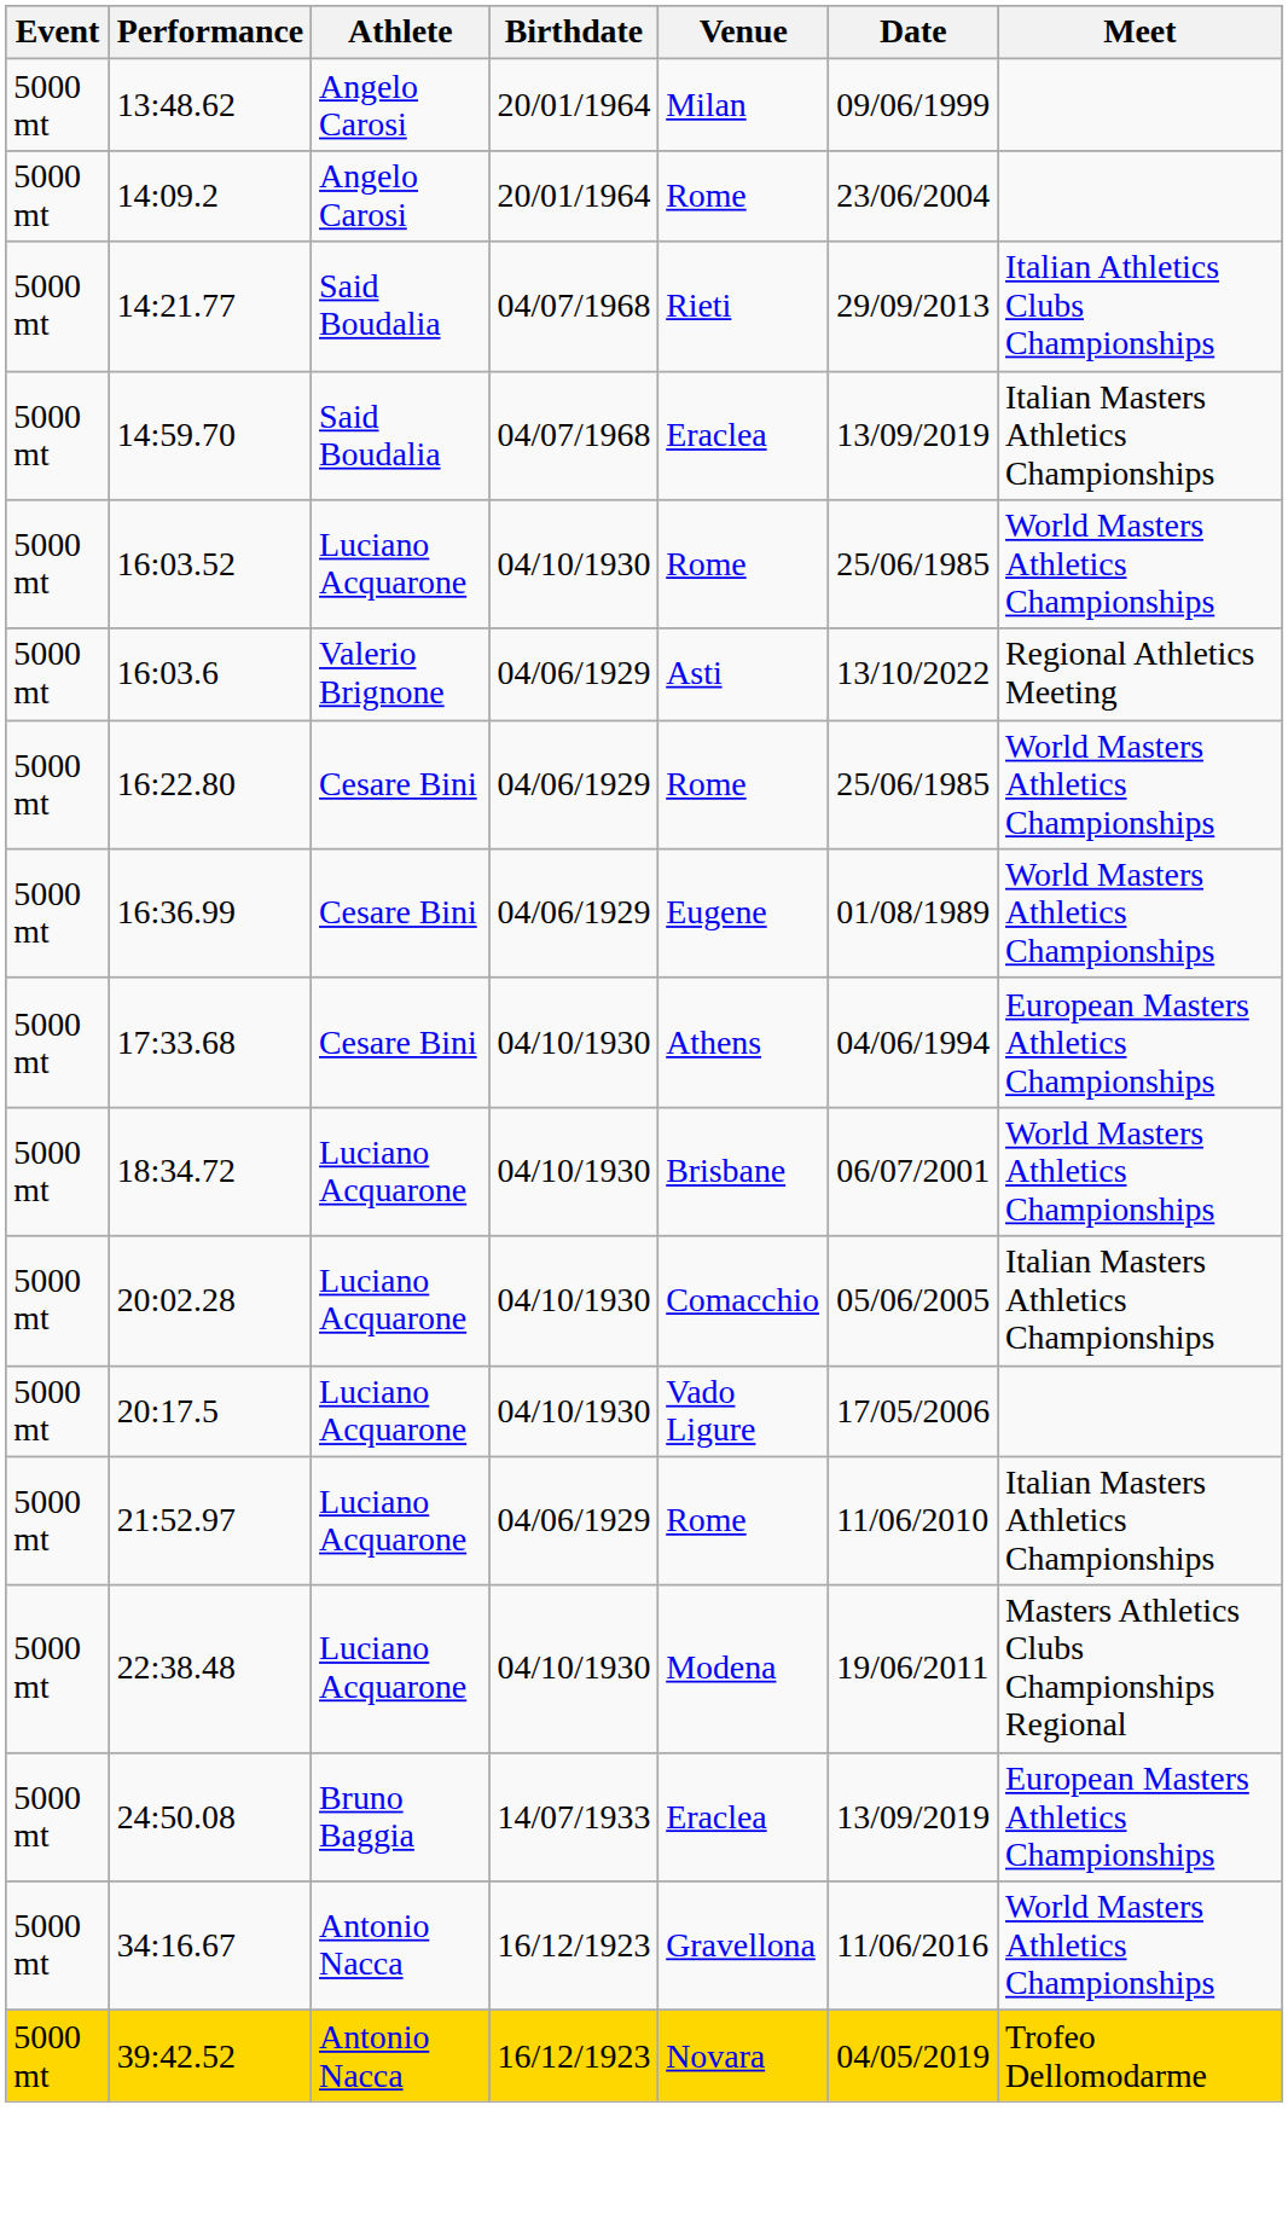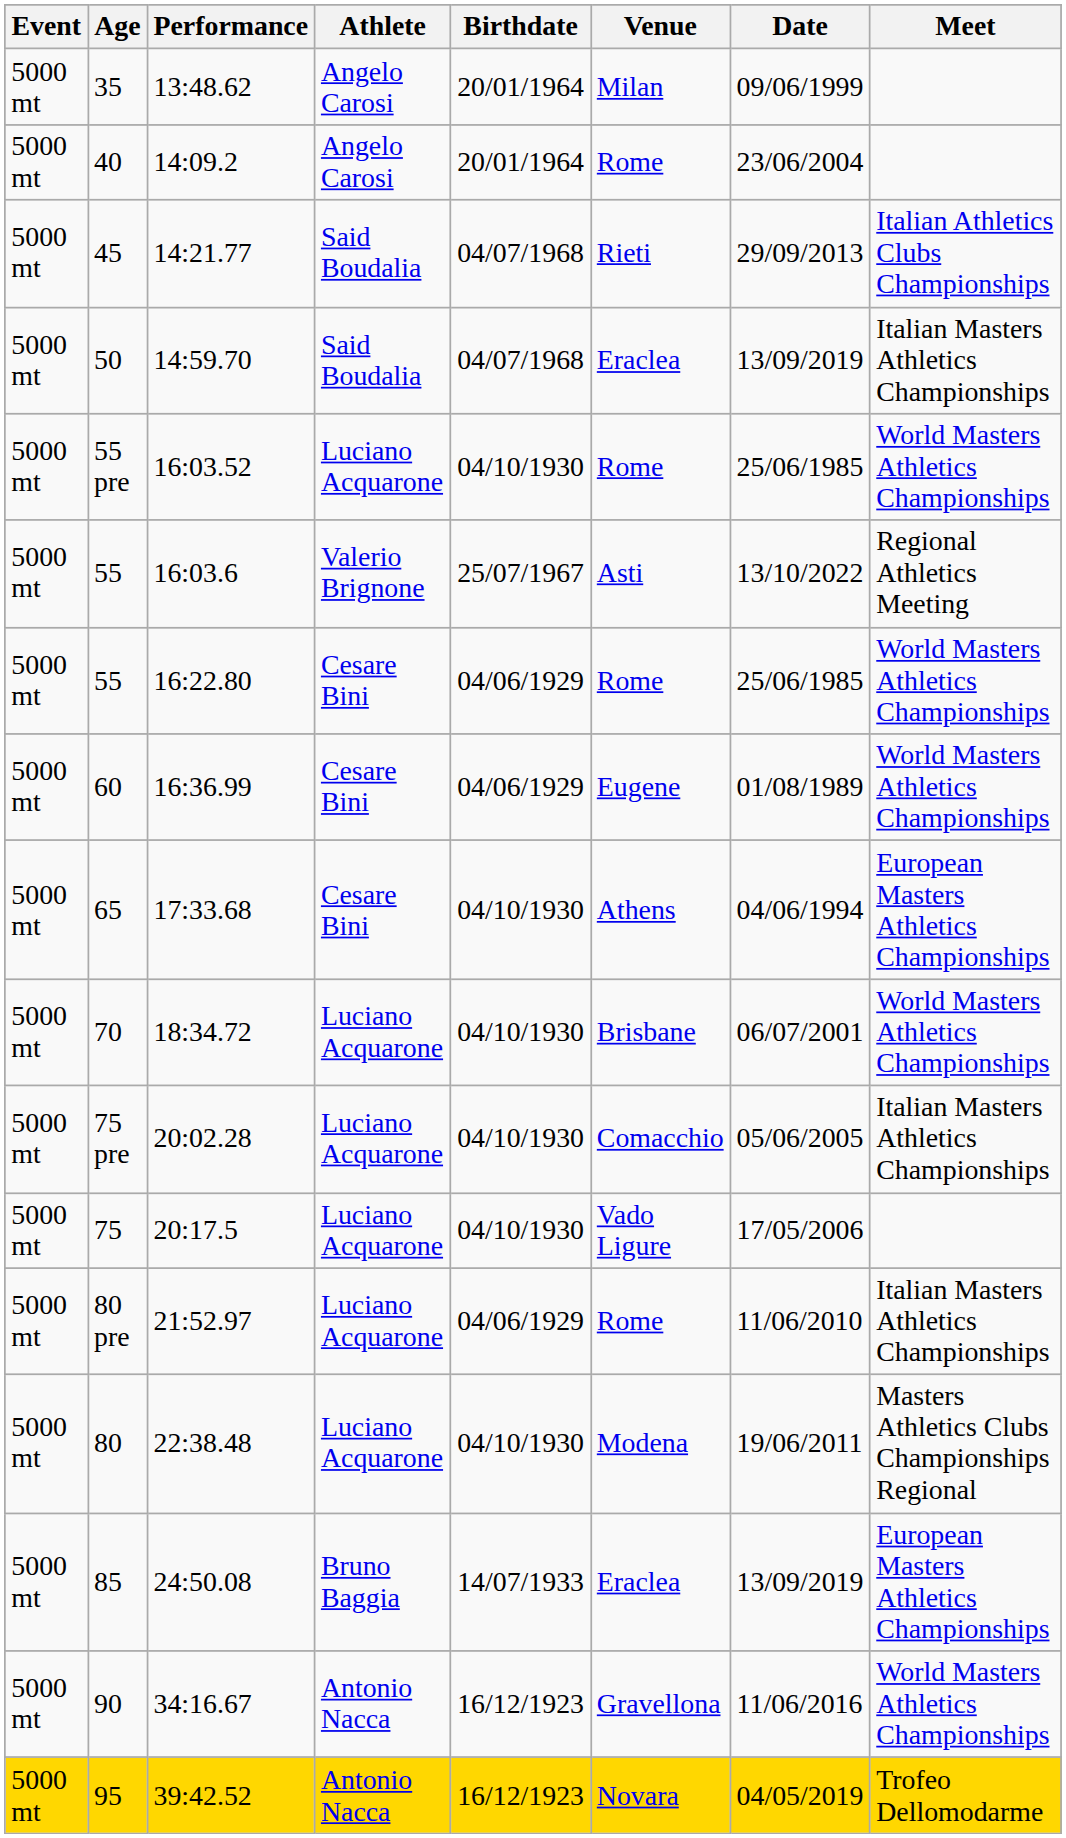 <table class="wikitable" width= style="font-size:90%; text-align:center">
 <tr>
 <th>Event</th>
+<th>Age</th>
 <th>Performance</th>
 <th>Athlete</th>
 <th>Birthdate</th>
 <th>Venue</th>
 <th>Date</th>
 <th>Meet</th>
 </tr>
 <tr>
 <td>5000 mt</td>
+<td>35</td>
 <td>13:48.62</td>
 <td align=left><a href='#'>Angelo Carosi</a></td>
 <td>20/01/1964</td>
 <td align=left><a href='#'>Milan</a></td>
 <td>09/06/1999</td>
 <td></td>
 </tr>
 <tr>
 <td>5000 mt</td>
+<td>40</td>
 <td>14:09.2</td>
 <td align=left><a href='#'>Angelo Carosi</a></td>
 <td>20/01/1964</td>
 <td align=left><a href='#'>Rome</a></td>
 <td>23/06/2004</td>
 <td></td>
 </tr>
 <tr>
 <td>5000 mt</td>
+<td>45</td>
 <td>14:21.77</td>
 <td align=left><a href='#'>Said Boudalia</a></td>
 <td>04/07/1968</td>
 <td align=left><a href='#'>Rieti</a></td>
 <td>29/09/2013</td>
 <td><a href='#'>Italian Athletics Clubs Championships</a></td>
 </tr>
 <tr>
 <td>5000 mt</td>
+<td>50</td>
 <td>14:59.70</td>
 <td align=left><a href='#'>Said Boudalia</a></td>
 <td>04/07/1968</td>
 <td align=left><a href='#'>Eraclea</a></td>
 <td>13/09/2019</td>
 <td>Italian Masters Athletics Championships</td>
 </tr>
 <tr>
 <td>5000 mt</td>
+<td>55 pre</td>
 <td>16:03.52</td>
 <td align=left><a href='#'>Luciano Acquarone</a></td>
 <td>04/10/1930</td>
 <td align=left><a href='#'>Rome</a></td>
 <td>25/06/1985</td>
 <td><a href='#'>World Masters Athletics Championships</a></td>
 </tr>
 <tr>
 <td>5000 mt</td>
+<td>55</td>
 <td>16:03.6</td>
 <td align=left><a href='#'>Valerio Brignone</a></td>
-<td>04/06/1929</td>
+<td>25/07/1967</td>
 <td align=left><a href='#'>Asti</a></td>
 <td>13/10/2022</td>
 <td>Regional Athletics Meeting</td>
 </tr>
 <tr>
 <td>5000 mt</td>
+<td>55</td>
 <td>16:22.80</td>
 <td align=left><a href='#'>Cesare Bini</a></td>
 <td>04/06/1929</td>
 <td align=left><a href='#'>Rome</a></td>
 <td>25/06/1985</td>
 <td><a href='#'>World Masters Athletics Championships</a></td>
 </tr>
 <tr>
 <td>5000 mt</td>
+<td>60</td>
 <td>16:36.99</td>
 <td align=left><a href='#'>Cesare Bini</a></td>
 <td>04/06/1929</td>
 <td align=left><a href='#'>Eugene</a></td>
 <td>01/08/1989</td>
 <td><a href='#'>World Masters Athletics Championships</a></td>
 </tr>
 <tr>
 <td>5000 mt</td>
+<td>65</td>
 <td>17:33.68</td>
 <td align=left><a href='#'>Cesare Bini</a></td>
 <td>04/10/1930</td>
 <td align=left><a href='#'>Athens</a></td>
 <td>04/06/1994</td>
 <td><a href='#'>European Masters Athletics Championships</a></td>
 </tr>
 <tr>
 <td>5000 mt</td>
+<td>70</td>
 <td>18:34.72</td>
 <td align=left><a href='#'>Luciano Acquarone</a></td>
 <td>04/10/1930</td>
 <td align=left><a href='#'>Brisbane</a></td>
 <td>06/07/2001</td>
 <td><a href='#'>World Masters Athletics Championships</a></td>
 </tr>
 <tr>
 <td>5000 mt</td>
+<td>75 pre</td>
 <td>20:02.28</td>
 <td align=left><a href='#'>Luciano Acquarone</a></td>
 <td>04/10/1930</td>
 <td align=left><a href='#'>Comacchio</a></td>
 <td>05/06/2005</td>
 <td>Italian Masters Athletics Championships</td>
 </tr>
 <tr>
 <td>5000 mt</td>
+<td>75</td>
 <td>20:17.5 </td>
 <td align=left><a href='#'>Luciano Acquarone</a></td>
 <td>04/10/1930</td>
 <td align=left><a href='#'>Vado Ligure</a></td>
 <td>17/05/2006</td>
 <td></td>
 </tr>
 <tr>
 <td>5000 mt</td>
+<td>80 pre</td>
 <td>21:52.97</td>
 <td align=left><a href='#'>Luciano Acquarone</a></td>
 <td>04/06/1929</td>
 <td align=left><a href='#'>Rome</a></td>
 <td>11/06/2010</td>
 <td>Italian Masters Athletics Championships</td>
 </tr>
 <tr>
 <td>5000 mt</td>
+<td>80</td>
 <td>22:38.48</td>
 <td align=left><a href='#'>Luciano Acquarone</a></td>
 <td>04/10/1930</td>
 <td align=left><a href='#'>Modena</a></td>
 <td>19/06/2011</td>
 <td>Masters Athletics Clubs Championships Regional</td>
 </tr>
 <tr>
 <td>5000 mt</td>
+<td>85</td>
 <td>24:50.08</td>
 <td align=left><a href='#'>Bruno Baggia</a></td>
 <td>14/07/1933</td>
 <td align=left><a href='#'>Eraclea</a></td>
 <td>13/09/2019</td>
 <td align=left><a href='#'>European Masters Athletics Championships</a></td>
 </tr>
 <tr>
 <td>5000 mt</td>
+<td>90</td>
 <td>34:16.67</td>
 <td align=left><a href='#'>Antonio Nacca</a></td>
 <td>16/12/1923</td>
 <td align=left><a href='#'>Gravellona</a></td>
 <td>11/06/2016</td>
 <td><a href='#'>World Masters Athletics Championships</a></td>
 </tr>
 <tr bgcolor=gold>
 <td>5000 mt</td>
+<td>95</td>
 <td>39:42.52</td>
 <td align=left><a href='#'>Antonio Nacca</a></td>
 <td>16/12/1923</td>
 <td align=left><a href='#'>Novara</a></td>
 <td>04/05/2019</td>
 <td>Trofeo Dellomodarme</td>
 </tr>
 </table>
